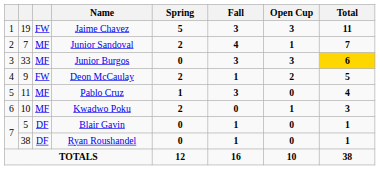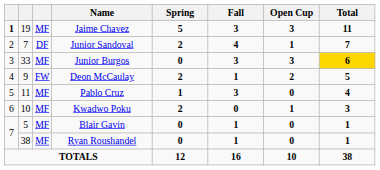 <table class="wikitable sortable" style="font-size: 95%; text-align: center;">
 <tr>
 <th width=15></th>
 <th width=15></th>
 <th width=15></th>
 <th width=150>Name</th>
 <th width=80>Spring</th>
 <th width=80>Fall</th>
 <th width=80>Open Cup</th>
 <th width=80>Total</th>
 </tr>
 <tr>
-<td rowspan=1>1</td>
+<td rowspan=1><strong>1</strong></td>
 <td>19</td>
-<td><a href='#'>FW</a></td>
+<td><a href='#'>MF</a></td>
 <td><a href='#'>Jaime Chavez</a></td>
 <td><strong>5</strong></td>
 <td><strong>3</strong></td>
 <td><strong>3</strong></td>
 <td><strong>11</strong></td>
 </tr>
 <tr>
 <td rowspan=1>2</td>
 <td>7</td>
-<td><a href='#'>MF</a></td>
+<td><a href='#'>DF</a></td>
 <td><a href='#'>Junior Sandoval</a></td>
 <td><strong>2</strong></td>
 <td><strong>4</strong></td>
 <td><strong>1</strong></td>
 <td><strong>7</strong></td>
 </tr>
 <tr>
 <td rowspan=1>3</td>
 <td>33</td>
 <td><a href='#'>MF</a></td>
 <td><a href='#'>Junior Burgos</a></td>
 <td><strong>0</strong></td>
 <td><strong>3</strong></td>
 <td><strong>3</strong></td>
 <td style="background: gold;"><strong>6</strong></td>
 </tr>
 <tr>
 <td rowspan=1>4</td>
 <td>9</td>
 <td><a href='#'>FW</a></td>
 <td><a href='#'>Deon McCaulay</a></td>
 <td><strong>2</strong></td>
 <td><strong>1</strong></td>
 <td><strong>2</strong></td>
 <td><strong>5</strong></td>
 </tr>
 <tr>
 <td rowspan=1>5</td>
 <td>11</td>
 <td><a href='#'>MF</a></td>
 <td><a href='#'>Pablo Cruz</a></td>
 <td><strong>1</strong></td>
 <td><strong>3</strong></td>
 <td><strong>0</strong></td>
 <td><strong>4</strong></td>
 </tr>
 <tr>
 <td rowspan=1>6</td>
 <td>10</td>
 <td><a href='#'>MF</a></td>
 <td><a href='#'>Kwadwo Poku</a></td>
 <td><strong>2</strong></td>
 <td><strong>0</strong></td>
 <td><strong>1</strong></td>
 <td><strong>3</strong></td>
 </tr>
 <tr>
 <td rowspan=2>7</td>
 <td>5</td>
-<td><a href='#'>DF</a></td>
+<td><a href='#'>MF</a></td>
 <td><a href='#'>Blair Gavin</a></td>
 <td><strong>0</strong></td>
 <td><strong>1</strong></td>
 <td><strong>0</strong></td>
 <td><strong>1</strong></td>
 </tr>
 <tr>
 <td>38</td>
-<td><a href='#'>DF</a></td>
+<td><a href='#'>MF</a></td>
 <td><a href='#'>Ryan Roushandel</a></td>
 <td><strong>0</strong></td>
 <td><strong>1</strong></td>
 <td><strong>0</strong></td>
 <td><strong>1</strong></td>
 </tr>
 <tr>
 <td colspan="4"><strong>TOTALS</strong></td>
 <td><strong>12</strong></td>
 <td><strong>16</strong></td>
 <td><strong>10</strong></td>
 <td><strong>38</strong></td>
 </tr>
 </table>
